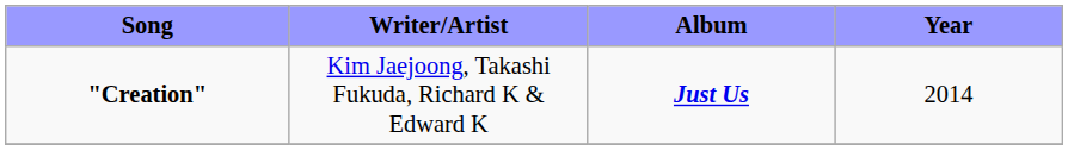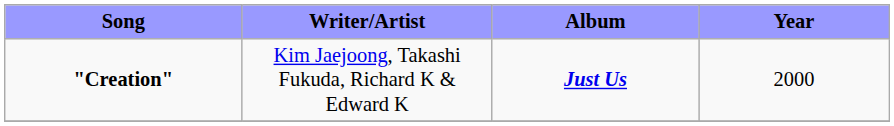 <table class="wikitable" style="margin:0.5em auto; clear:both; font-size:.9em; text-align:center; width:100%">
 <tr>
 <th width="500" style="background: #99F;">Song</th>
 <th width="500" style="background: #99F;">Writer/Artist</th>
 <th width="500" style="background: #99F;">Album</th>
 <th width="500" style="background: #99F;">Year</th>
 </tr>
 <tr>
 <td><strong>"Creation"</strong></td>
 <td><a href='#'>Kim Jaejoong</a>, Takashi Fukuda, Richard K & Edward K</td>
 <td><strong><em><a href='#'>Just Us</a></em></strong></td>
-<td>2014</td>
+<td>2000</td>
 </tr>
 <tr>
 </tr>
 </table>
